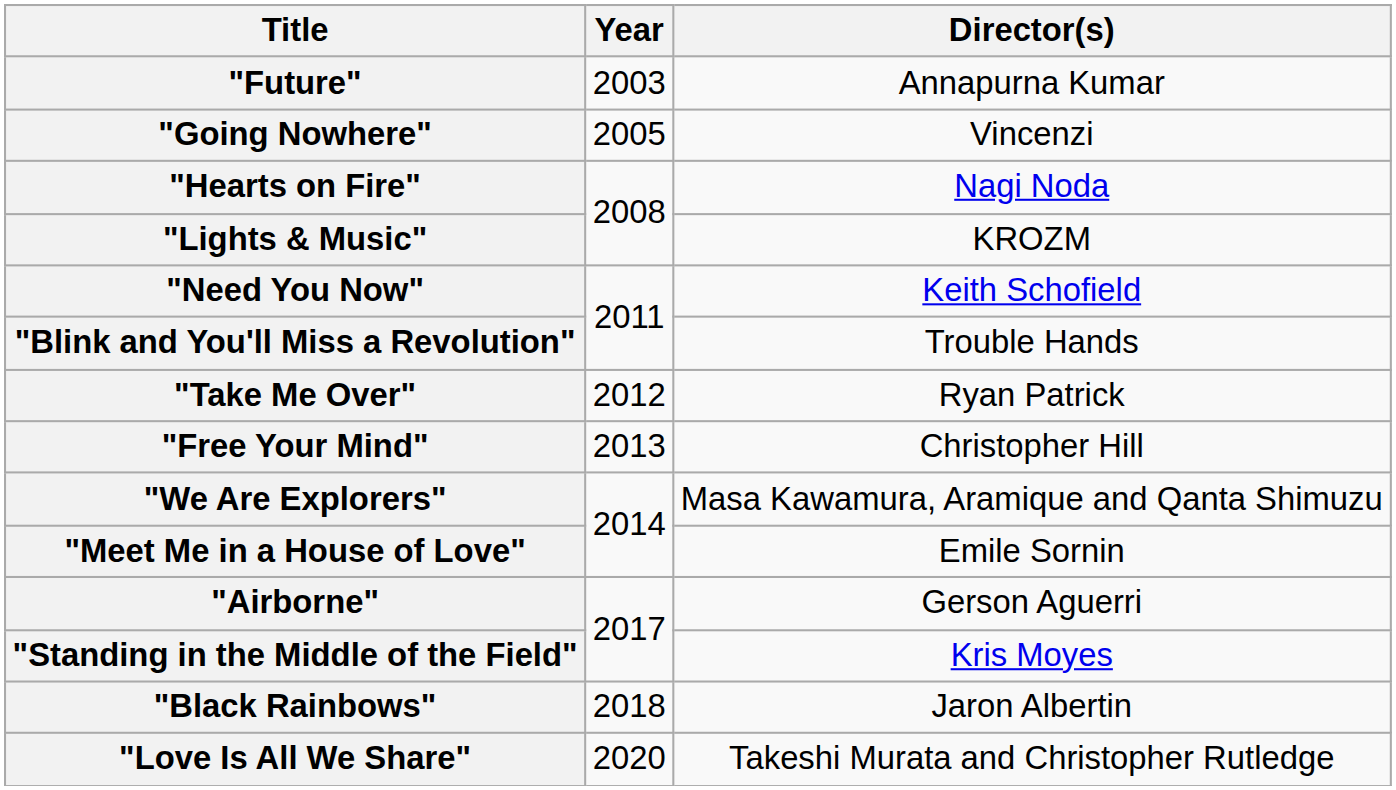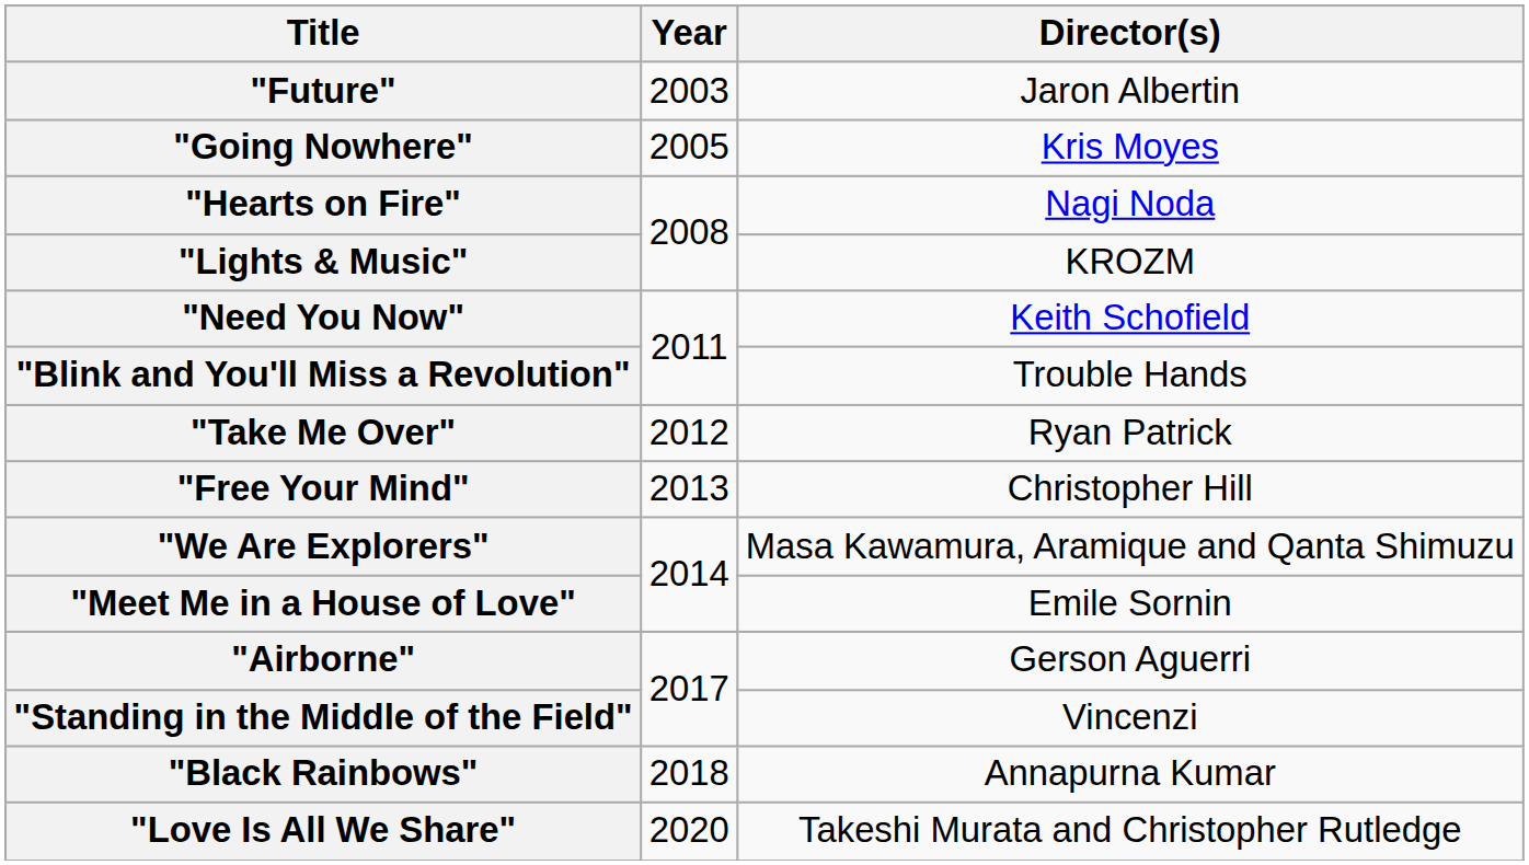 <table class="wikitable plainrowheaders" style="text-align:center">
 <tr>
 <th scope="col">Title</th>
 <th scope="col">Year</th>
 <th scope="col">Director(s)</th>
 </tr>
 <tr>
 <th scope="row">"Future"</th>
 <td>2003</td>
-<td>Annapurna Kumar</td>
+<td>Jaron Albertin</td>
 </tr>
 <tr>
 <th scope="row">"Going Nowhere"</th>
 <td>2005</td>
-<td>Vincenzi</td>
+<td><a href='#'>Kris Moyes</a></td>
 </tr>
 <tr>
 <th scope="row">"Hearts on Fire"</th>
 <td rowspan="2">2008</td>
 <td><a href='#'>Nagi Noda</a></td>
 </tr>
 <tr>
 <th scope="row">"Lights & Music"</th>
 <td>KROZM</td>
 </tr>
 <tr>
 <th scope="row">"Need You Now"</th>
 <td rowspan="2">2011</td>
 <td><a href='#'>Keith Schofield</a></td>
 </tr>
 <tr>
 <th scope="row">"Blink and You'll Miss a Revolution"</th>
 <td>Trouble Hands</td>
 </tr>
 <tr>
 <th scope="row">"Take Me Over"</th>
 <td>2012</td>
 <td>Ryan Patrick</td>
 </tr>
 <tr>
 <th scope="row">"Free Your Mind"</th>
 <td>2013</td>
 <td>Christopher Hill</td>
 </tr>
 <tr>
 <th scope="row">"We Are Explorers"</th>
 <td rowspan="2">2014</td>
 <td>Masa Kawamura, Aramique and Qanta Shimuzu</td>
 </tr>
 <tr>
 <th scope="row">"Meet Me in a House of Love"</th>
 <td>Emile Sornin</td>
 </tr>
 <tr>
 <th scope="row">"Airborne"</th>
 <td rowspan="2">2017</td>
 <td>Gerson Aguerri</td>
 </tr>
 <tr>
 <th scope="row">"Standing in the Middle of the Field"</th>
-<td><a href='#'>Kris Moyes</a></td>
+<td>Vincenzi</td>
 </tr>
 <tr>
 <th scope="row">"Black Rainbows"</th>
 <td>2018</td>
-<td>Jaron Albertin</td>
+<td>Annapurna Kumar</td>
 </tr>
 <tr>
 <th scope="row">"Love Is All We Share"</th>
 <td>2020</td>
 <td>Takeshi Murata and Christopher Rutledge</td>
 </tr>
 </table>
